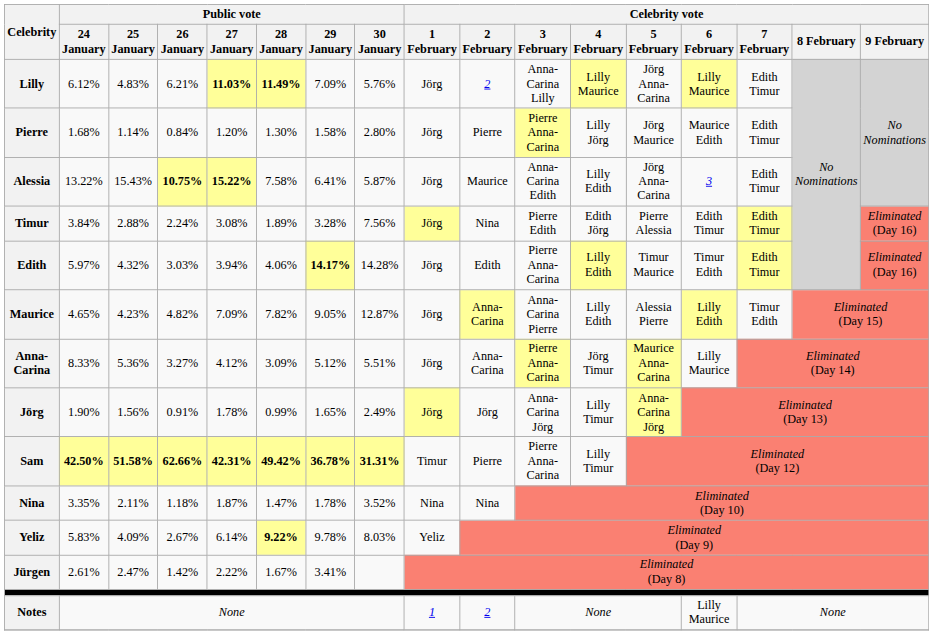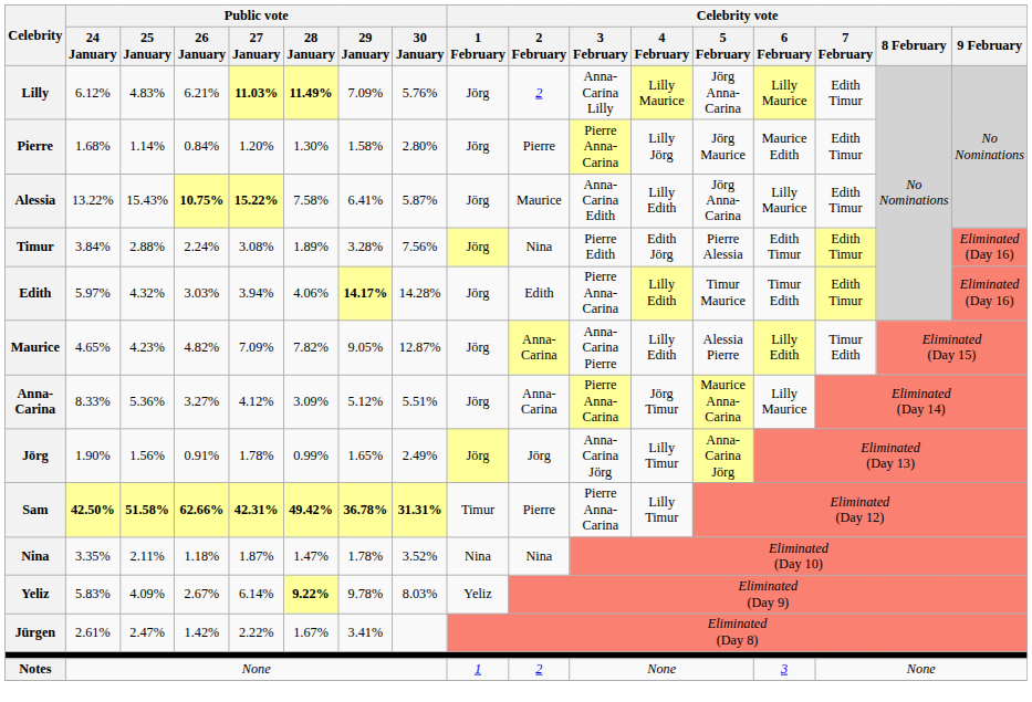 <table class="wikitable" style="text-align:center; font-size:85%; width:100%;">
 <tr>
 <th rowspan="2">Celebrity</th>
 <th colspan="7">Public vote</th>
 <th colspan="9">Celebrity vote</th>
 </tr>
 <tr>
 <th>24 January</th>
 <th>25 January</th>
 <th>26 January</th>
 <th>27 January</th>
 <th>28 January</th>
 <th>29 January</th>
 <th>30 January</th>
 <th>1 February</th>
 <th>2 February</th>
 <th>3 February</th>
 <th>4 February</th>
 <th>5 February</th>
 <th>6 February</th>
 <th>7 February</th>
 <th>8 February</th>
 <th>9 February</th>
 </tr>
 <tr>
 <th>Lilly</th>
 <td>6.12%</td>
 <td>4.83%</td>
 <td>6.21%</td>
 <td style="background:#FFFF99"><strong>11.03%</strong></td>
 <td style="background:#FFFF99"><strong>11.49%</strong></td>
 <td>7.09%</td>
 <td>5.76%</td>
 <td>Jörg</td>
 <td><em><a href='#'>2</a></em></td>
 <td>Anna-Carina<br>Lilly</td>
 <td style="background:#FFFF99">Lilly<br>Maurice</td>
 <td>Jörg<br>Anna-Carina</td>
 <td style="background:#FFFF99">Lilly<br>Maurice</td>
 <td>Edith<br>Timur</td>
 <td rowspan="5" style="background:#D3D3D3"><em>No<br>Nominations</em></td>
 <td rowspan="3" style="background:#D3D3D3"><em>No<br>Nominations</em></td>
 </tr>
 <tr>
 <th>Pierre</th>
 <td>1.68%</td>
 <td>1.14%</td>
 <td>0.84%</td>
 <td>1.20%</td>
 <td>1.30%</td>
 <td>1.58%</td>
 <td>2.80%</td>
 <td>Jörg</td>
 <td>Pierre</td>
 <td style="background:#FFFF99">Pierre<br>Anna-Carina</td>
 <td>Lilly<br>Jörg</td>
 <td>Jörg<br>Maurice</td>
 <td>Maurice<br>Edith</td>
 <td>Edith<br>Timur</td>
 </tr>
 <tr>
 <th>Alessia</th>
 <td>13.22%</td>
 <td>15.43%</td>
 <td style="background:#FFFF99"><strong>10.75%</strong></td>
 <td style="background:#FFFF99"><strong>15.22%</strong></td>
 <td>7.58%</td>
 <td>6.41%</td>
 <td>5.87%</td>
 <td>Jörg</td>
 <td>Maurice</td>
 <td>Anna-Carina<br>Edith</td>
 <td>Lilly<br>Edith</td>
 <td>Jörg<br>Anna-Carina</td>
-<td><em><a href='#'>3</a></em></td>
+<td>Lilly<br>Maurice</td>
 <td>Edith<br>Timur</td>
 </tr>
 <tr>
 <th>Timur</th>
 <td>3.84%</td>
 <td>2.88%</td>
 <td>2.24%</td>
 <td>3.08%</td>
 <td>1.89%</td>
 <td>3.28%</td>
 <td>7.56%</td>
 <td style="background:#FFFF99">Jörg</td>
 <td>Nina</td>
 <td>Pierre<br>Edith</td>
 <td>Edith<br>Jörg</td>
 <td>Pierre<br>Alessia</td>
 <td>Edith<br>Timur</td>
 <td style="background:#FFFF99">Edith<br>Timur</td>
 <td style="background:salmon;" colspan="1"><em>Eliminated</em><br>(Day 16)</td>
 </tr>
 <tr>
 <th>Edith</th>
 <td>5.97%</td>
 <td>4.32%</td>
 <td>3.03%</td>
 <td>3.94%</td>
 <td>4.06%</td>
 <td style="background:#FFFF99"><strong>14.17%</strong></td>
 <td>14.28%</td>
 <td>Jörg</td>
 <td>Edith</td>
 <td>Pierre<br>Anna-Carina</td>
 <td style="background:#FFFF99">Lilly<br>Edith</td>
 <td>Timur<br>Maurice</td>
 <td>Timur<br>Edith</td>
 <td style="background:#FFFF99">Edith<br>Timur</td>
 <td style="background:salmon;" colspan="1"><em>Eliminated</em><br>(Day 16)</td>
 </tr>
 <tr>
 <th>Maurice</th>
 <td>4.65%</td>
 <td>4.23%</td>
 <td>4.82%</td>
 <td>7.09%</td>
 <td>7.82%</td>
 <td>9.05%</td>
 <td>12.87%</td>
 <td>Jörg</td>
 <td style="background:#FFFF99">Anna-Carina</td>
 <td>Anna-Carina<br>Pierre</td>
 <td>Lilly<br>Edith</td>
 <td>Alessia<br>Pierre</td>
 <td style="background:#FFFF99">Lilly<br>Edith</td>
 <td>Timur<br>Edith</td>
 <td style="background:salmon;" colspan="2"><em>Eliminated</em><br>(Day 15)</td>
 </tr>
 <tr>
 <th>Anna-Carina</th>
 <td>8.33%</td>
 <td>5.36%</td>
 <td>3.27%</td>
 <td>4.12%</td>
 <td>3.09%</td>
 <td>5.12%</td>
 <td>5.51%</td>
 <td>Jörg</td>
 <td>Anna-Carina</td>
 <td style="background:#FFFF99">Pierre<br>Anna-Carina</td>
 <td>Jörg<br>Timur</td>
 <td style="background:#FFFF99">Maurice<br>Anna-Carina</td>
 <td>Lilly<br>Maurice</td>
 <td style="background:salmon;" colspan="3"><em>Eliminated</em><br>(Day 14)</td>
 </tr>
 <tr>
 <th>Jörg</th>
 <td>1.90%</td>
 <td>1.56%</td>
 <td>0.91%</td>
 <td>1.78%</td>
 <td>0.99%</td>
 <td>1.65%</td>
 <td>2.49%</td>
 <td style="background:#FFFF99">Jörg</td>
 <td>Jörg</td>
 <td>Anna-Carina<br>Jörg</td>
 <td>Lilly<br>Timur</td>
 <td style="background:#FFFF99">Anna-Carina<br>Jörg</td>
 <td style="background:salmon;" colspan="4"><em>Eliminated</em><br>(Day 13)</td>
 </tr>
 <tr>
 <th>Sam</th>
 <td style="background:#FFFF99"><strong>42.50%</strong></td>
 <td style="background:#FFFF99"><strong>51.58%</strong></td>
 <td style="background:#FFFF99"><strong>62.66%</strong></td>
 <td style="background:#FFFF99"><strong>42.31%</strong></td>
 <td style="background:#FFFF99"><strong>49.42%</strong></td>
 <td style="background:#FFFF99"><strong>36.78%</strong></td>
 <td style="background:#FFFF99"><strong>31.31%</strong></td>
 <td>Timur</td>
 <td>Pierre</td>
 <td>Pierre<br>Anna-Carina</td>
 <td>Lilly<br>Timur</td>
 <td style="background:salmon;" colspan="5"><em>Eliminated</em><br>(Day 12)</td>
 </tr>
 <tr>
 <th>Nina</th>
 <td>3.35%</td>
 <td>2.11%</td>
 <td>1.18%</td>
 <td>1.87%</td>
 <td>1.47%</td>
 <td>1.78%</td>
 <td>3.52%</td>
 <td>Nina</td>
 <td>Nina</td>
 <td style="background:salmon;" colspan="7"><em>Eliminated</em><br>(Day 10)</td>
 </tr>
 <tr>
 <th>Yeliz</th>
 <td>5.83%</td>
 <td>4.09%</td>
 <td>2.67%</td>
 <td>6.14%</td>
 <td style="background:#FFFF99"><strong>9.22%</strong></td>
 <td>9.78%</td>
 <td>8.03%</td>
 <td>Yeliz</td>
 <td style="background:salmon;" colspan="8"><em>Eliminated</em><br>(Day 9)</td>
 </tr>
 <tr>
 <th>Jürgen</th>
 <td>2.61%</td>
 <td>2.47%</td>
 <td>1.42%</td>
 <td>2.22%</td>
 <td>1.67%</td>
 <td>3.41%</td>
 <td></td>
 <td style="background:salmon;" colspan="9"><em>Eliminated</em><br>(Day 8)</td>
 </tr>
 <tr>
 <td style="background:#000;" colspan="17"></td>
 </tr>
 <tr>
 <th>Notes</th>
 <td colspan="7"><em>None</em></td>
 <td><em><a href='#'>1</a></em></td>
 <td><em><a href='#'>2</a></em></td>
 <td colspan="3"><em>None</em></td>
-<td>Lilly<br>Maurice</td>
+<td><em><a href='#'>3</a></em></td>
 <td colspan="3"><em>None</em></td>
 </tr>
 <tr>
 </tr>
 </table>
